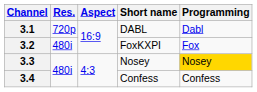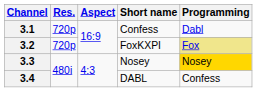 <table class="wikitable">
 <tr>
 <th scope = "col"><a href='#'>Channel</a></th>
 <th scope = "col"><a href='#'>Res.</a></th>
 <th scope = "col"><a href='#'>Aspect</a></th>
 <th scope = "col">Short name</th>
 <th scope = "col">Programming</th>
 </tr>
 <tr>
 <th scope = "row">3.1</th>
 <td><a href='#'>720p</a></td>
 <td rowspan="2"><a href='#'>16:9</a></td>
-<td>DABL</td>
+<td>Confess</td>
 <td><a href='#'>Dabl</a></td>
 </tr>
 <tr>
 <th scope = "row">3.2</th>
-<td><a href='#'>480i</a></td>
+<td><a href='#'>720p</a></td>
 <td>FoxKXPI</td>
-<td><a href='#'>Fox</a></td>
+<td style="background: khaki;"><a href='#'>Fox</a></td>
 </tr>
 <tr>
 <th scope = "row">3.3</th>
 <td rowspan="2"><a href='#'>480i</a></td>
 <td rowspan="2"><a href='#'>4:3</a></td>
 <td>Nosey</td>
 <td style="background: gold;">Nosey</td>
 </tr>
 <tr>
 <th scope = "row">3.4</th>
-<td>Confess</td>
+<td>DABL</td>
 <td>Confess</td>
 </tr>
 </table>
